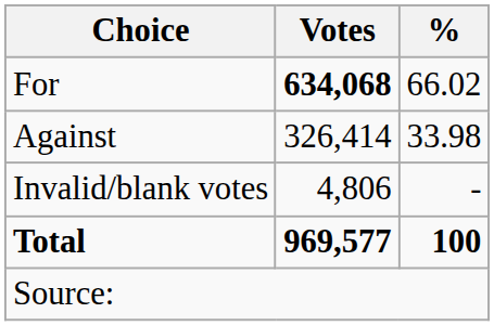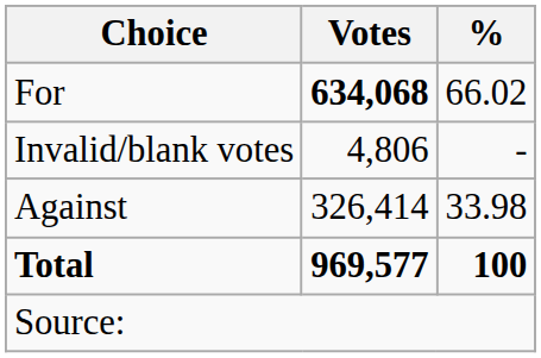 <table class=wikitable style=text-align:right>
 <tr>
 <th>Choice</th>
 <th>Votes</th>
 <th>%</th>
 </tr>
 <tr>
 <td align=left>For</td>
 <td><strong>634,068</strong></td>
 <td>66.02</td>
 </tr>
 <tr>
+<td align=left>Invalid/blank votes</td>
+<td>4,806</td>
+<td>-</td>
+</tr>
+<tr>
 <td align=left>Against</td>
 <td>326,414</td>
 <td>33.98</td>
-</tr>
-<tr>
-<td align=left>Invalid/blank votes</td>
-<td>4,806</td>
-<td>-</td>
 </tr>
 <tr>
 <td align=left><strong>Total</strong></td>
 <td><strong>969,577</strong></td>
 <td><strong>100</strong></td>
 </tr>
 <tr>
 <td colspan=3 align=left>Source: </td>
 </tr>
 </table>
